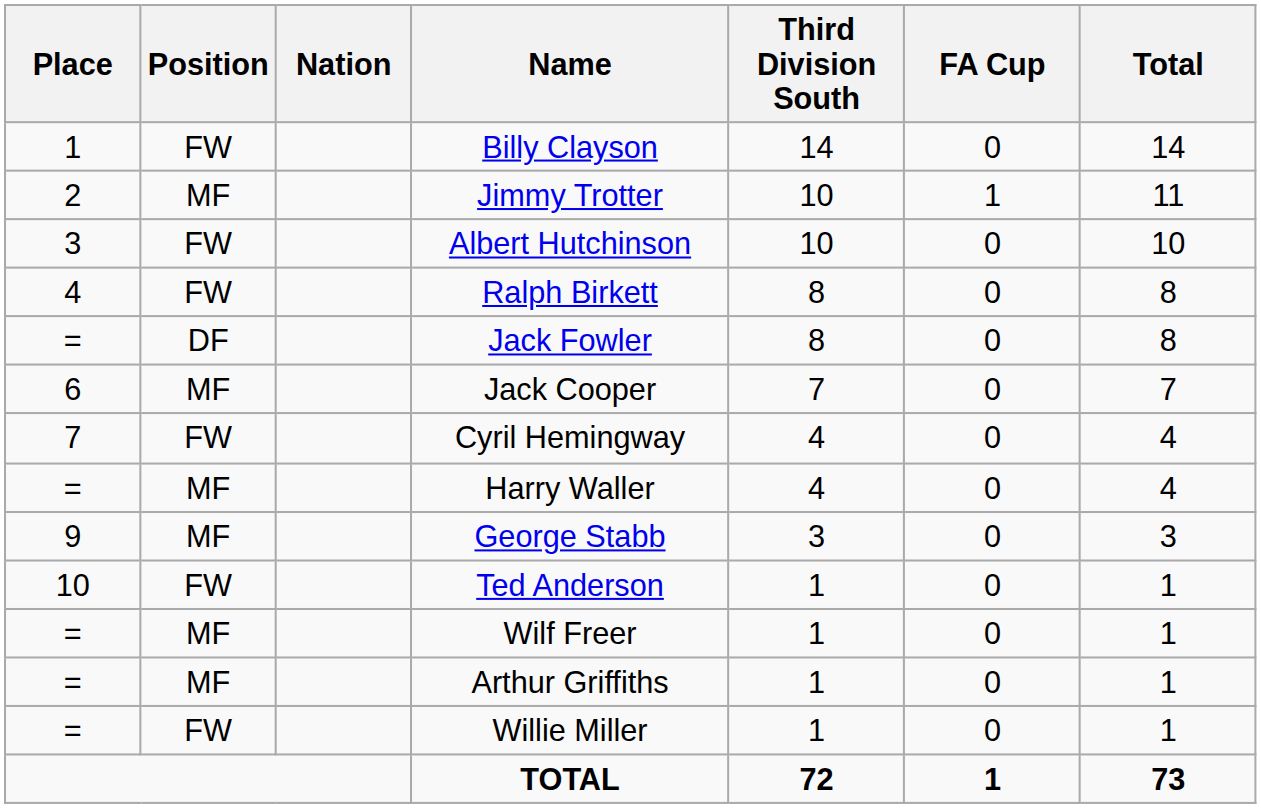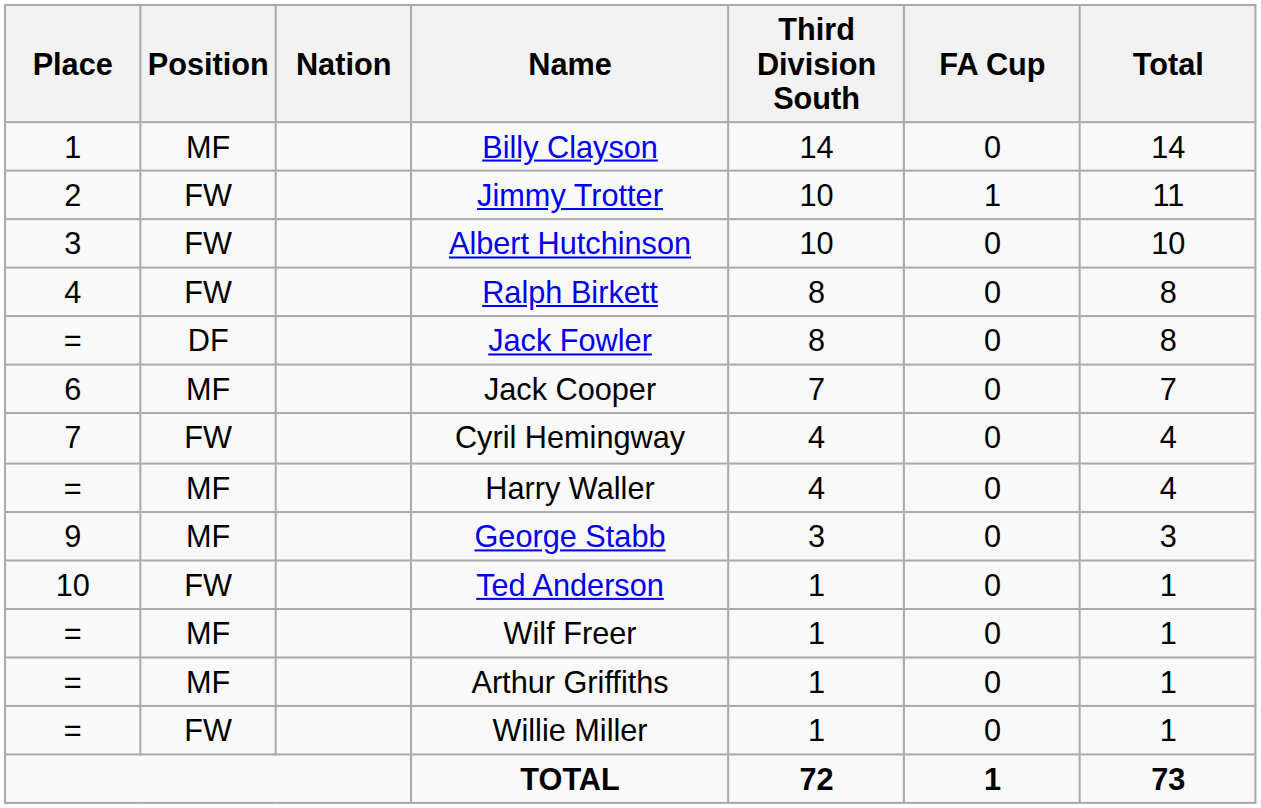 <table class="wikitable" style="font-size: 95%; text-align: center;">
 <tr>
 <th width=60>Place</th>
 <th width=60>Position</th>
 <th width=60>Nation</th>
 <th width=150>Name</th>
 <th width=80>Third Division South</th>
 <th width=80>FA Cup</th>
 <th width=80>Total</th>
 </tr>
 <tr>
 <td>1</td>
-<td>FW</td>
+<td>MF</td>
 <td></td>
 <td><a href='#'>Billy Clayson</a></td>
 <td>14</td>
 <td>0</td>
 <td>14</td>
 </tr>
 <tr>
 <td>2</td>
-<td>MF</td>
+<td>FW</td>
 <td></td>
 <td><a href='#'>Jimmy Trotter</a></td>
 <td>10</td>
 <td>1</td>
 <td>11</td>
 </tr>
 <tr>
 <td>3</td>
 <td>FW</td>
 <td></td>
 <td><a href='#'>Albert Hutchinson</a></td>
 <td>10</td>
 <td>0</td>
 <td>10</td>
 </tr>
 <tr>
 <td>4</td>
 <td>FW</td>
 <td></td>
 <td><a href='#'>Ralph Birkett</a></td>
 <td>8</td>
 <td>0</td>
 <td>8</td>
 </tr>
 <tr>
 <td>=</td>
 <td>DF</td>
 <td></td>
 <td><a href='#'>Jack Fowler</a></td>
 <td>8</td>
 <td>0</td>
 <td>8</td>
 </tr>
 <tr>
 <td>6</td>
 <td>MF</td>
 <td></td>
 <td>Jack Cooper</td>
 <td>7</td>
 <td>0</td>
 <td>7</td>
 </tr>
 <tr>
 <td>7</td>
 <td>FW</td>
 <td></td>
 <td>Cyril Hemingway</td>
 <td>4</td>
 <td>0</td>
 <td>4</td>
 </tr>
 <tr>
 <td>=</td>
 <td>MF</td>
 <td></td>
 <td>Harry Waller</td>
 <td>4</td>
 <td>0</td>
 <td>4</td>
 </tr>
 <tr>
 <td>9</td>
 <td>MF</td>
 <td></td>
 <td><a href='#'>George Stabb</a></td>
 <td>3</td>
 <td>0</td>
 <td>3</td>
 </tr>
 <tr>
 <td>10</td>
 <td>FW</td>
 <td></td>
 <td><a href='#'>Ted Anderson</a></td>
 <td>1</td>
 <td>0</td>
 <td>1</td>
 </tr>
 <tr>
 <td>=</td>
 <td>MF</td>
 <td></td>
 <td>Wilf Freer</td>
 <td>1</td>
 <td>0</td>
 <td>1</td>
 </tr>
 <tr>
 <td>=</td>
 <td>MF</td>
 <td></td>
 <td>Arthur Griffiths</td>
 <td>1</td>
 <td>0</td>
 <td>1</td>
 </tr>
 <tr>
 <td>=</td>
 <td>FW</td>
 <td></td>
 <td>Willie Miller</td>
 <td>1</td>
 <td>0</td>
 <td>1</td>
 </tr>
 <tr>
 <td colspan="3"></td>
 <td><strong>TOTAL</strong></td>
 <td><strong>72</strong></td>
 <td><strong>1</strong></td>
 <td><strong>73</strong></td>
 </tr>
 </table>
